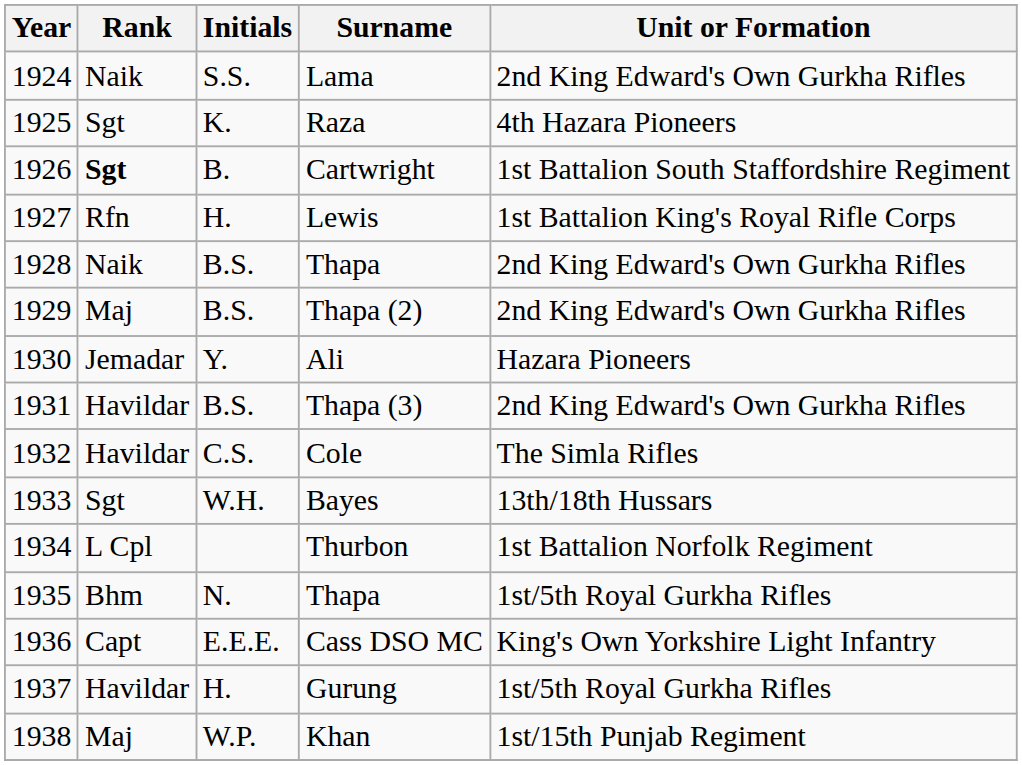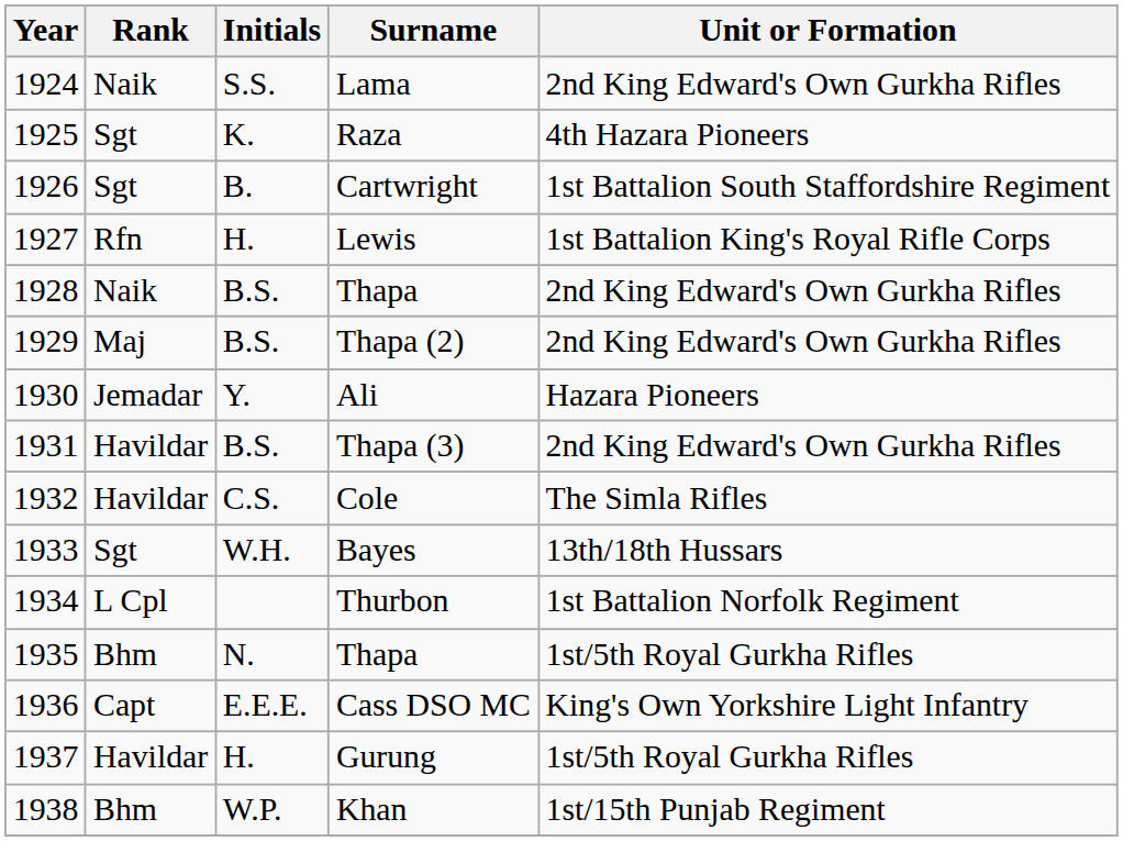 <table class="wikitable sortable collapsible"">
 <tr>
 <th scope="row">Year</th>
 <th scope="row">Rank</th>
 <th scope="row">Initials</th>
 <th scope="row">Surname</th>
 <th scope="row">Unit or Formation</th>
 </tr>
 <tr>
 <td>1924</td>
 <td>Naik</td>
 <td>S.S.</td>
 <td>Lama</td>
 <td>2nd King Edward's Own Gurkha Rifles</td>
 </tr>
 <tr>
 <td>1925</td>
 <td>Sgt</td>
 <td>K.</td>
 <td>Raza</td>
 <td>4th Hazara Pioneers</td>
 </tr>
 <tr>
 <td>1926</td>
-<td><strong>Sgt</strong></td>
+<td>Sgt</td>
 <td>B.</td>
 <td>Cartwright</td>
 <td>1st Battalion South Staffordshire Regiment</td>
 </tr>
 <tr>
 <td>1927</td>
 <td>Rfn</td>
 <td>H.</td>
 <td>Lewis</td>
 <td>1st Battalion King's Royal Rifle Corps</td>
 </tr>
 <tr>
 <td>1928</td>
 <td>Naik</td>
 <td>B.S.</td>
 <td>Thapa</td>
 <td>2nd King Edward's Own Gurkha Rifles</td>
 </tr>
 <tr>
 <td>1929</td>
 <td>Maj</td>
 <td>B.S.</td>
 <td>Thapa (2)</td>
 <td>2nd King Edward's Own Gurkha Rifles</td>
 </tr>
 <tr>
 <td>1930</td>
 <td>Jemadar</td>
 <td>Y.</td>
 <td>Ali</td>
 <td>Hazara Pioneers</td>
 </tr>
 <tr>
 <td>1931</td>
 <td>Havildar</td>
 <td>B.S.</td>
 <td>Thapa (3)</td>
 <td>2nd King Edward's Own Gurkha Rifles</td>
 </tr>
 <tr>
 <td>1932</td>
 <td>Havildar</td>
 <td>C.S.</td>
 <td>Cole</td>
 <td>The Simla Rifles</td>
 </tr>
 <tr>
 <td>1933</td>
 <td>Sgt</td>
 <td>W.H.</td>
 <td>Bayes</td>
 <td>13th/18th Hussars</td>
 </tr>
 <tr>
 <td>1934</td>
 <td>L Cpl</td>
 <td></td>
 <td>Thurbon</td>
 <td>1st Battalion Norfolk Regiment</td>
 </tr>
 <tr>
 <td>1935</td>
 <td>Bhm</td>
 <td>N.</td>
 <td>Thapa</td>
 <td>1st/5th Royal Gurkha Rifles</td>
 </tr>
 <tr>
 <td>1936</td>
 <td>Capt</td>
 <td>E.E.E.</td>
 <td>Cass DSO MC</td>
 <td>King's Own Yorkshire Light Infantry</td>
 </tr>
 <tr>
 <td>1937</td>
 <td>Havildar</td>
 <td>H.</td>
 <td>Gurung</td>
 <td>1st/5th Royal Gurkha Rifles</td>
 </tr>
 <tr>
 <td>1938</td>
-<td>Maj</td>
+<td>Bhm</td>
 <td>W.P.</td>
 <td>Khan</td>
 <td>1st/15th Punjab Regiment</td>
 </tr>
 <tr>
 </tr>
 </table>
